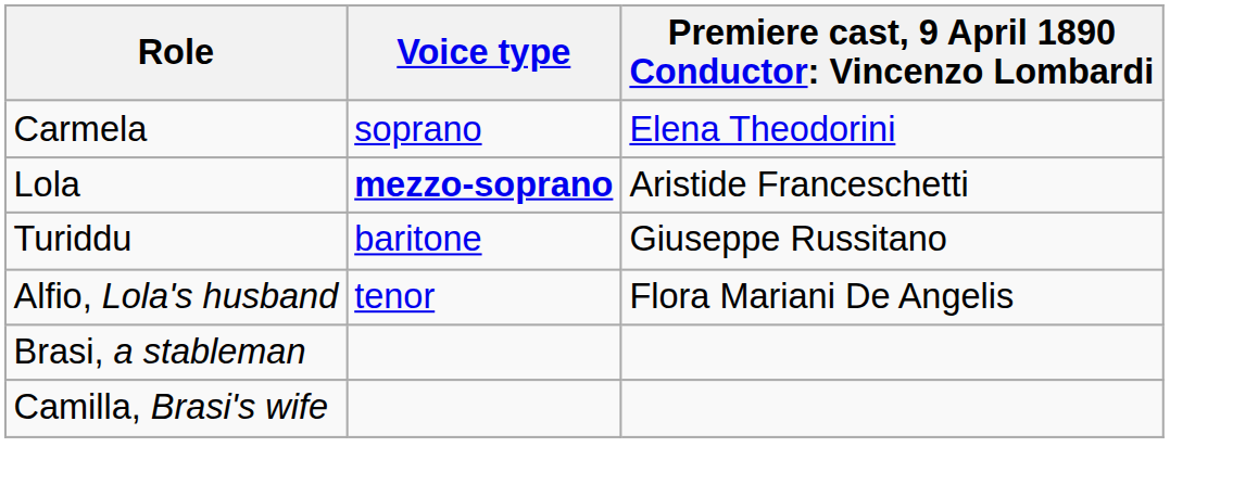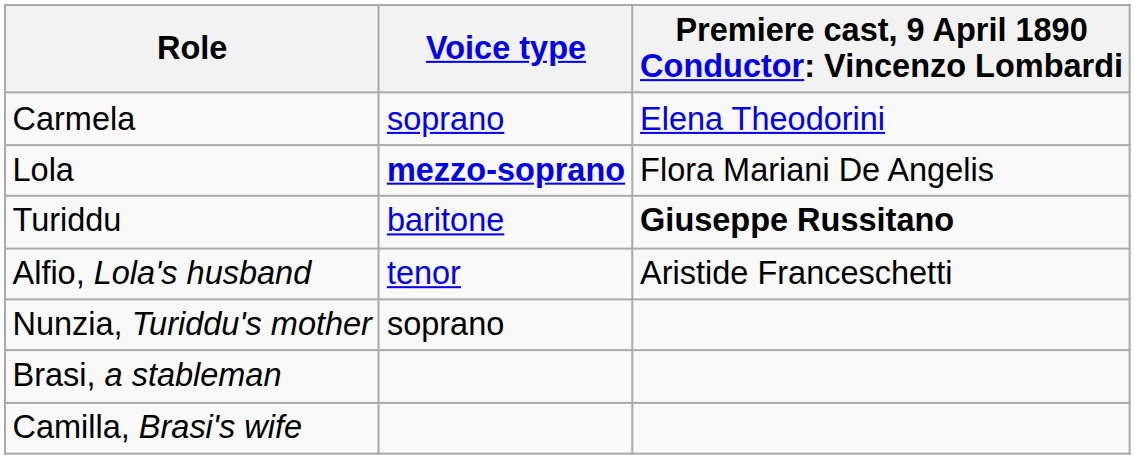 <table class="wikitable">
 <tr>
 <th>Role</th>
 <th><a href='#'>Voice type</a></th>
 <th>Premiere cast, 9 April 1890<br><a href='#'>Conductor</a>: Vincenzo Lombardi</th>
 </tr>
 <tr>
 <td>Carmela</td>
 <td><a href='#'>soprano</a></td>
 <td><a href='#'>Elena Theodorini</a></td>
 </tr>
 <tr>
 <td>Lola</td>
 <td><strong><a href='#'>mezzo-soprano</a></strong></td>
-<td>Aristide Franceschetti</td>
+<td>Flora Mariani De Angelis</td>
 </tr>
 <tr>
 <td>Turiddu</td>
 <td><a href='#'>baritone</a></td>
-<td>Giuseppe Russitano</td>
+<td><strong>Giuseppe Russitano</strong></td>
 </tr>
 <tr>
 <td>Alfio, <em>Lola's husband</em></td>
 <td><a href='#'>tenor</a></td>
-<td>Flora Mariani De Angelis</td>
+<td>Aristide Franceschetti</td>
+</tr>
+<tr>
+<td>Nunzia, <em>Turiddu's mother</em></td>
+<td>soprano</td>
+<td></td>
 </tr>
 <tr>
 <td>Brasi, <em>a stableman</em></td>
 <td></td>
 </tr>
 <tr>
 <td>Camilla, <em>Brasi's wife</em></td>
 <td></td>
 <td></td>
 </tr>
 </table>
